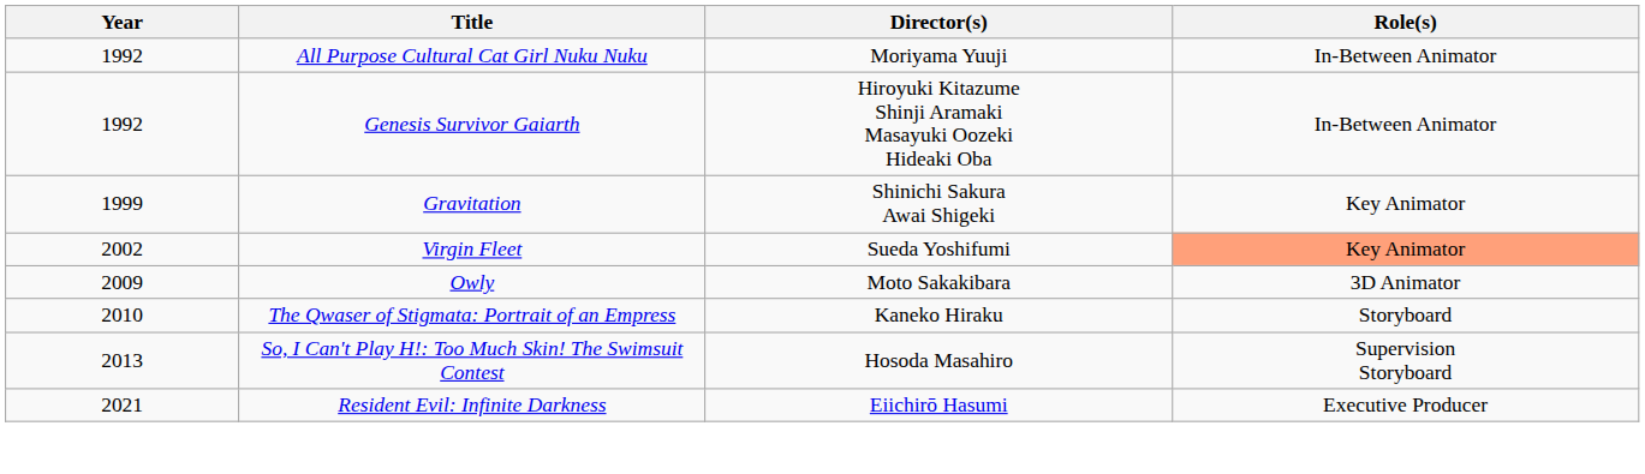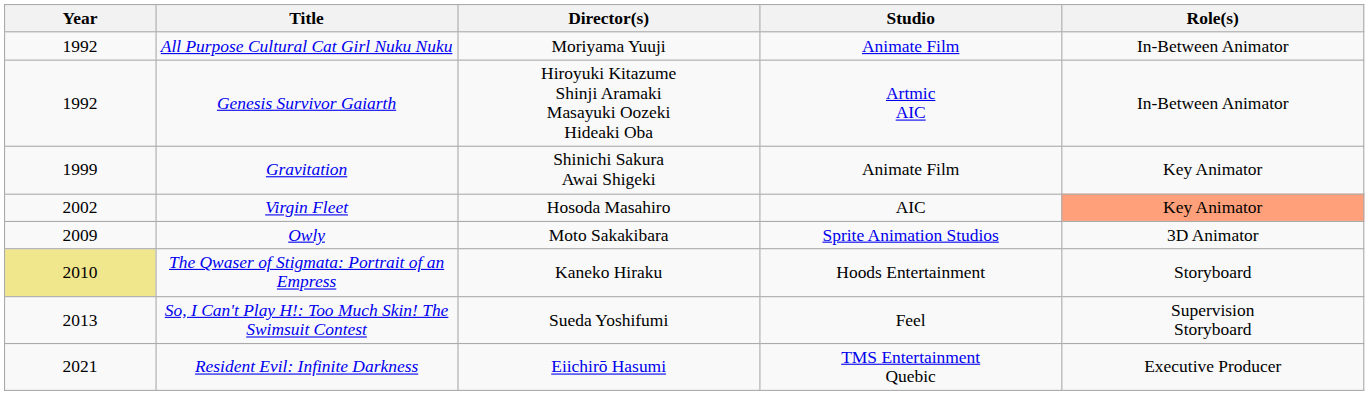 <table class="wikitable sortable" style="text-align:center; margin=auto; ">
 <tr>
 <th scope="col" width=5%>Year</th>
 <th scope="col" width=10%>Title</th>
 <th scope="col" width=10%>Director(s)</th>
+<th scope="col" width=10%>Studio</th>
 <th scope="col" width=10%>Role(s)</th>
 </tr>
 <tr>
 <td>1992</td>
 <td><em><a href='#'>All Purpose Cultural Cat Girl Nuku Nuku</a></em></td>
 <td>Moriyama Yuuji</td>
+<td><a href='#'>Animate Film</a></td>
 <td>In-Between Animator</td>
 </tr>
 <tr>
 <td>1992</td>
 <td><em><a href='#'>Genesis Survivor Gaiarth</a></em></td>
 <td>Hiroyuki Kitazume<br>Shinji Aramaki<br>Masayuki Oozeki<br>Hideaki Oba</td>
+<td><a href='#'>Artmic</a><br><a href='#'>AIC</a></td>
 <td>In-Between Animator</td>
 </tr>
 <tr>
 <td>1999</td>
 <td><em><a href='#'>Gravitation</a></em></td>
 <td>Shinichi Sakura<br>Awai Shigeki</td>
+<td>Animate Film</td>
 <td>Key Animator</td>
 </tr>
 <tr>
 <td>2002</td>
 <td><em><a href='#'>Virgin Fleet</a></em></td>
-<td>Sueda Yoshifumi</td>
+<td>Hosoda Masahiro</td>
+<td>AIC</td>
 <td style="background: lightsalmon;">Key Animator</td>
 </tr>
 <tr>
 <td>2009</td>
 <td><em><a href='#'>Owly</a></em></td>
 <td>Moto Sakakibara</td>
+<td><a href='#'>Sprite Animation Studios</a></td>
 <td>3D Animator</td>
 </tr>
 <tr>
-<td>2010</td>
+<td style="background: khaki;">2010</td>
 <td><em><a href='#'>The Qwaser of Stigmata: Portrait of an Empress</a></em></td>
 <td>Kaneko Hiraku</td>
+<td>Hoods Entertainment</td>
 <td>Storyboard </td>
 </tr>
 <tr>
 <td>2013</td>
 <td><em><a href='#'>So, I Can't Play H!: Too Much Skin! The Swimsuit Contest</a></em></td>
-<td>Hosoda Masahiro</td>
+<td>Sueda Yoshifumi</td>
+<td>Feel</td>
 <td>Supervision<br>Storyboard</td>
 </tr>
 <tr>
 <td>2021</td>
 <td><em><a href='#'>Resident Evil: Infinite Darkness</a></em></td>
 <td><a href='#'>Eiichirō Hasumi</a></td>
+<td><a href='#'>TMS Entertainment</a><br>Quebic</td>
 <td>Executive Producer</td>
 </tr>
 </table>
